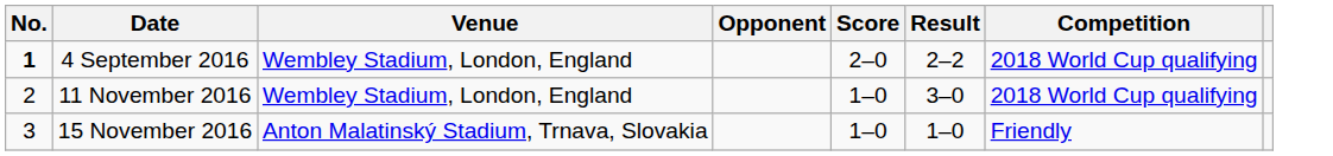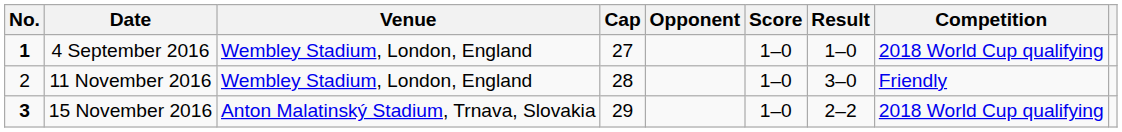 <table class="wikitable sortable">
 <tr>
 <th scope=col>No.</th>
 <th scope=col>Date</th>
 <th scope=col>Venue</th>
+<th scope=col>Cap</th>
 <th scope=col>Opponent</th>
 <th scope=col>Score</th>
 <th scope=col>Result</th>
 <th scope=col>Competition</th>
 <th scope=col class=unsortable></th>
 </tr>
 <tr>
 <td align=center><strong>1</strong></td>
 <td align=center>4 September 2016</td>
 <td><a href='#'>Wembley Stadium</a>, London, England</td>
+<td align=center>27</td>
 <td></td>
-<td align=center>2–0</td>
-<td align=center>2–2</td>
+<td align=center>1–0</td>
+<td align=center>1–0</td>
 <td><a href='#'>2018 World Cup qualifying</a></td>
 <td align=center></td>
 </tr>
 <tr>
 <td align=center>2</td>
 <td align=center>11 November 2016</td>
 <td><a href='#'>Wembley Stadium</a>, London, England</td>
+<td align=center>28</td>
 <td></td>
 <td align=center>1–0</td>
 <td align=center>3–0</td>
-<td><a href='#'>2018 World Cup qualifying</a></td>
+<td><a href='#'>Friendly</a></td>
 <td align="center"></td>
 </tr>
 <tr>
-<td align=center>3</td>
+<td align=center><strong>3</strong></td>
 <td align=center>15 November 2016</td>
 <td><a href='#'>Anton Malatinský Stadium</a>, Trnava, Slovakia</td>
+<td align="center">29</td>
 <td></td>
 <td align=center>1–0</td>
-<td align=center>1–0</td>
-<td><a href='#'>Friendly</a></td>
+<td align=center>2–2</td>
+<td><a href='#'>2018 World Cup qualifying</a></td>
 <td align=center></td>
 </tr>
 </table>
